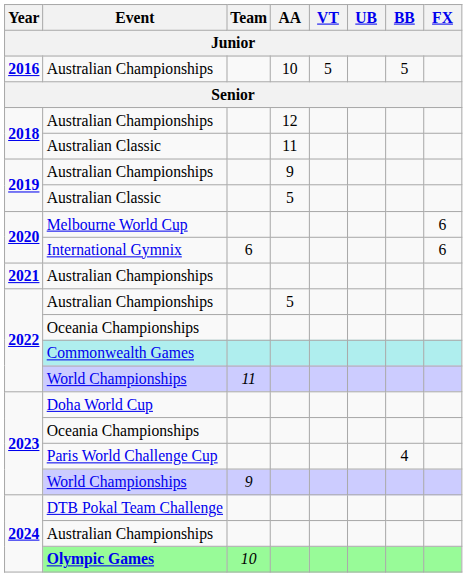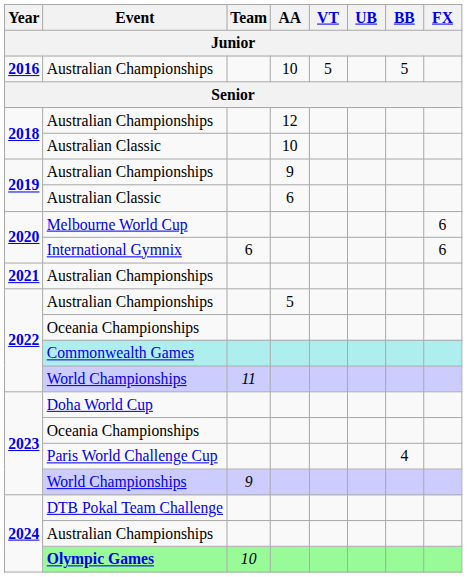 <table class="wikitable" border=1 style="text-align:center; font-size:95%;">
 <tr>
 <th>Year</th>
 <th>Event</th>
 <th style="width:30px;">Team</th>
 <th style="width:30px;">AA</th>
 <th style="width:30px;"><a href='#'>VT</a></th>
 <th style="width:30px;"><a href='#'>UB</a></th>
 <th style="width:30px;"><a href='#'>BB</a></th>
 <th style="width:30px;"><a href='#'>FX</a></th>
 </tr>
 <tr>
 <th colspan="8">Junior</th>
 </tr>
 <tr>
 <td rowspan="1"><strong><a href='#'>2016</a></strong></td>
 <td align=left>Australian Championships</td>
 <td></td>
 <td>10</td>
 <td>5</td>
 <td></td>
 <td>5</td>
 <td></td>
 </tr>
 <tr>
 <th colspan="8">Senior</th>
 </tr>
 <tr>
 <td rowspan="2"><strong><a href='#'>2018</a></strong></td>
 <td align=left>Australian Championships</td>
 <td></td>
 <td>12</td>
 <td></td>
 <td></td>
 <td></td>
 <td></td>
 </tr>
 <tr>
 <td align=left>Australian Classic</td>
 <td></td>
-<td>11</td>
+<td>10</td>
 <td></td>
 <td></td>
 <td></td>
 <td></td>
 </tr>
 <tr>
 <td rowspan="2"><strong><a href='#'>2019</a></strong></td>
 <td align=left>Australian Championships</td>
 <td></td>
 <td>9</td>
 <td></td>
 <td></td>
 <td></td>
 <td></td>
 </tr>
 <tr>
 <td align=left>Australian Classic</td>
 <td></td>
-<td>5</td>
+<td>6</td>
 <td></td>
 <td></td>
 <td></td>
 <td></td>
 </tr>
 <tr>
 <td rowspan="2"><strong><a href='#'>2020</a></strong></td>
 <td align=left><a href='#'>Melbourne World Cup</a></td>
 <td></td>
 <td></td>
 <td></td>
 <td></td>
 <td></td>
 <td>6</td>
 </tr>
 <tr>
 <td align=left><a href='#'>International Gymnix</a></td>
 <td>6</td>
 <td></td>
 <td></td>
 <td></td>
 <td></td>
 <td>6</td>
 </tr>
 <tr>
 <td rowspan="1"><strong><a href='#'>2021</a></strong></td>
 <td align=left>Australian Championships</td>
 <td></td>
 <td></td>
 <td></td>
 <td></td>
 <td></td>
 <td></td>
 </tr>
 <tr>
 <td rowspan="4"><strong><a href='#'>2022</a></strong></td>
 <td align=left>Australian Championships</td>
 <td></td>
 <td>5</td>
 <td></td>
 <td></td>
 <td></td>
 <td></td>
 </tr>
 <tr>
 <td align=left>Oceania Championships</td>
 <td></td>
 <td></td>
 <td></td>
 <td></td>
 <td></td>
 <td></td>
 </tr>
 <tr bgcolor="#afeeee">
 <td align=left><a href='#'>Commonwealth Games</a></td>
 <td></td>
 <td></td>
 <td></td>
 <td></td>
 <td></td>
 <td></td>
 </tr>
 <tr bgcolor=#CCCCFF>
 <td align=left><a href='#'>World Championships</a></td>
 <td><em>11</em></td>
 <td></td>
 <td></td>
 <td></td>
 <td></td>
 <td></td>
 </tr>
 <tr>
 <td rowspan="4"><strong><a href='#'>2023</a></strong></td>
 <td align=left><a href='#'>Doha World Cup</a></td>
 <td></td>
 <td></td>
 <td></td>
 <td></td>
 <td></td>
 <td></td>
 </tr>
 <tr>
 <td align=left>Oceania Championships</td>
 <td></td>
 <td></td>
 <td></td>
 <td></td>
 <td></td>
 <td></td>
 </tr>
 <tr>
 <td align=left><a href='#'>Paris World Challenge Cup</a></td>
 <td></td>
 <td></td>
 <td></td>
 <td></td>
 <td>4</td>
 <td></td>
 </tr>
 <tr bgcolor=#CCCCFF>
 <td align=left><a href='#'>World Championships</a></td>
 <td><em>9</em></td>
 <td></td>
 <td></td>
 <td></td>
 <td></td>
 <td></td>
 </tr>
 <tr>
 <td rowspan="3"><strong><a href='#'>2024</a></strong></td>
 <td align=left><a href='#'>DTB Pokal Team Challenge</a></td>
 <td></td>
 <td></td>
 <td></td>
 <td></td>
 <td></td>
 <td></td>
 </tr>
 <tr>
 <td align=left>Australian Championships</td>
 <td></td>
 <td></td>
 <td></td>
 <td></td>
 <td></td>
 <td></td>
 </tr>
 <tr bgcolor=98FB98>
 <td align=left><strong><a href='#'>Olympic Games</a></strong></td>
 <td><em>10</em></td>
 <td></td>
 <td></td>
 <td></td>
 <td></td>
 <td></td>
 </tr>
 </table>
